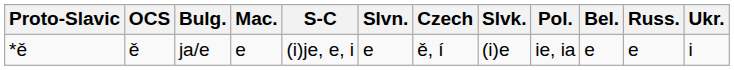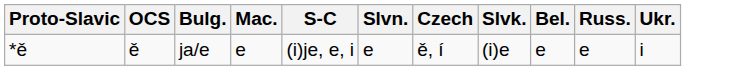 <table class="wikitable">
 <tr>
 <th>Proto-Slavic</th>
 <th>OCS</th>
 <th>Bulg.</th>
 <th>Mac.</th>
 <th>S-C</th>
 <th>Slvn.</th>
 <th>Czech</th>
 <th>Slvk.</th>
-<th>Pol.</th>
 <th>Bel.</th>
 <th>Russ.</th>
 <th>Ukr.</th>
 </tr>
 <tr>
 <td>*ě</td>
 <td>ě</td>
 <td>ja/e</td>
 <td>e</td>
 <td>(i)je, e, i</td>
 <td>е</td>
 <td>ě, í</td>
 <td>(i)e</td>
-<td>ie, ia</td>
 <td>e</td>
 <td>e</td>
 <td>i</td>
 </tr>
 </table>
